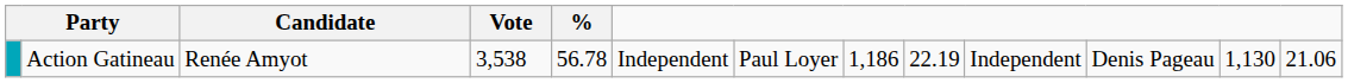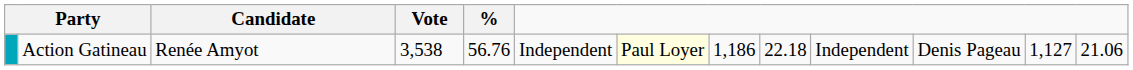 <table class="wikitable">
 <tr>
 <th bgcolor="#DDDDFF" width="100px" colspan="2">Party</th>
 <th bgcolor="#DDDDFF" width="200px">Candidate</th>
 <th bgcolor="#DDDDFF" width="50px">Vote</th>
 <th bgcolor="#DDDDFF" width="30px">%</th>
 </tr>
 <tr>
 <td bgcolor=#00a7ba> </td>
 <td>Action Gatineau</td>
 <td>Renée Amyot</td>
 <td>3,538</td>
-<td>56.78<br></td>
+<td>56.76<br></td>
 <td>Independent</td>
-<td>Paul Loyer</td>
+<td style="background: lightyellow;">Paul Loyer</td>
 <td>1,186</td>
-<td>22.19<br></td>
+<td>22.18<br></td>
 <td>Independent</td>
 <td>Denis Pageau</td>
-<td>1,130</td>
+<td>1,127</td>
 <td>21.06</td>
 </tr>
 </table>
